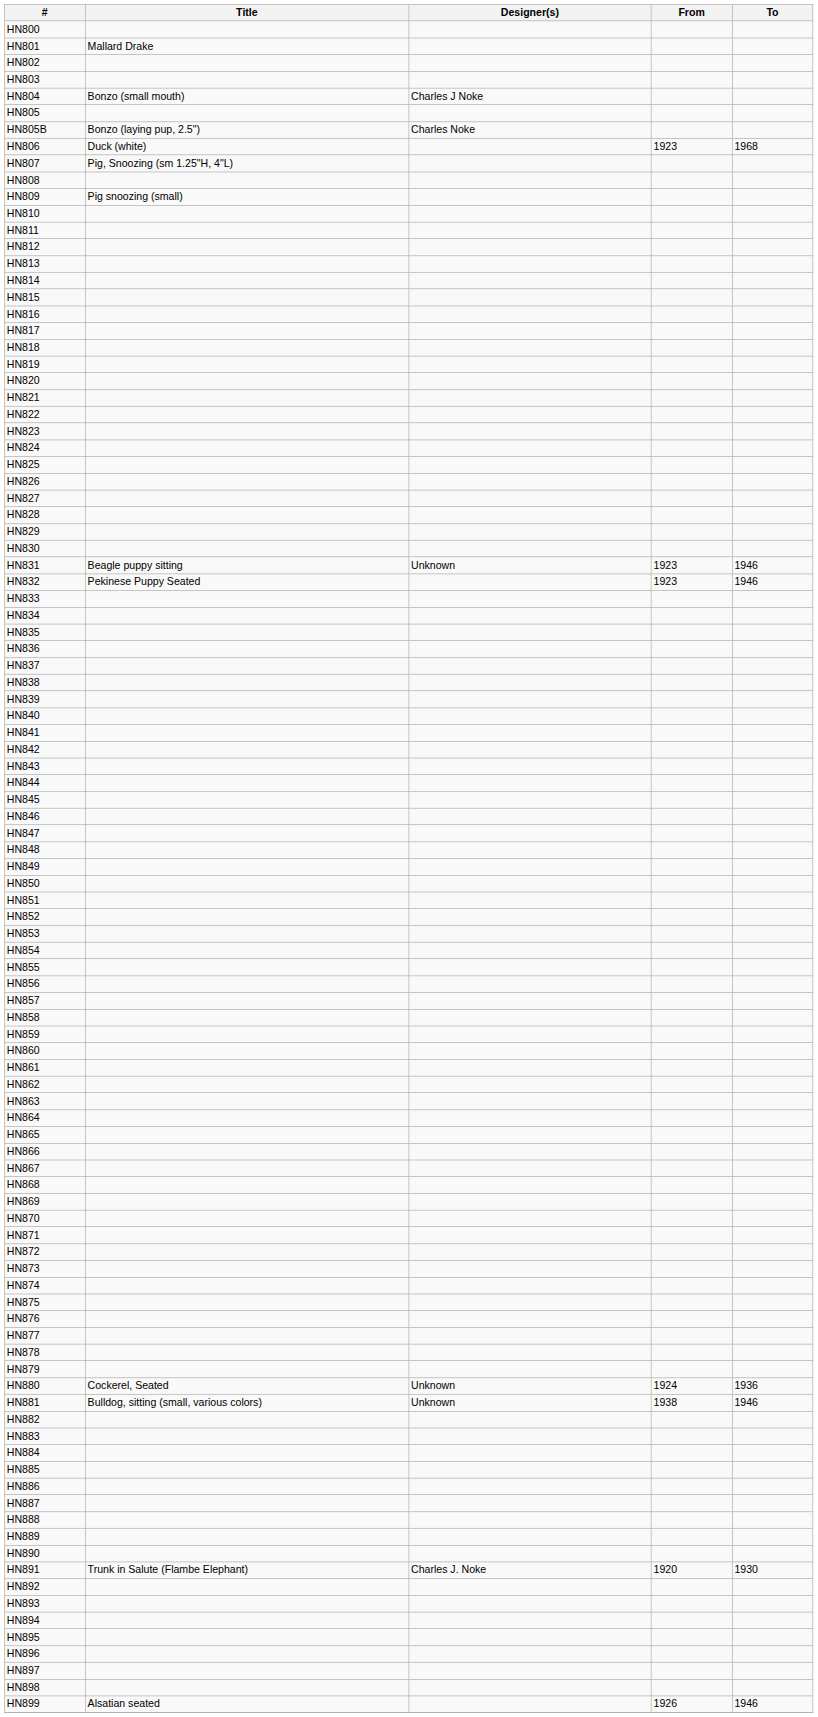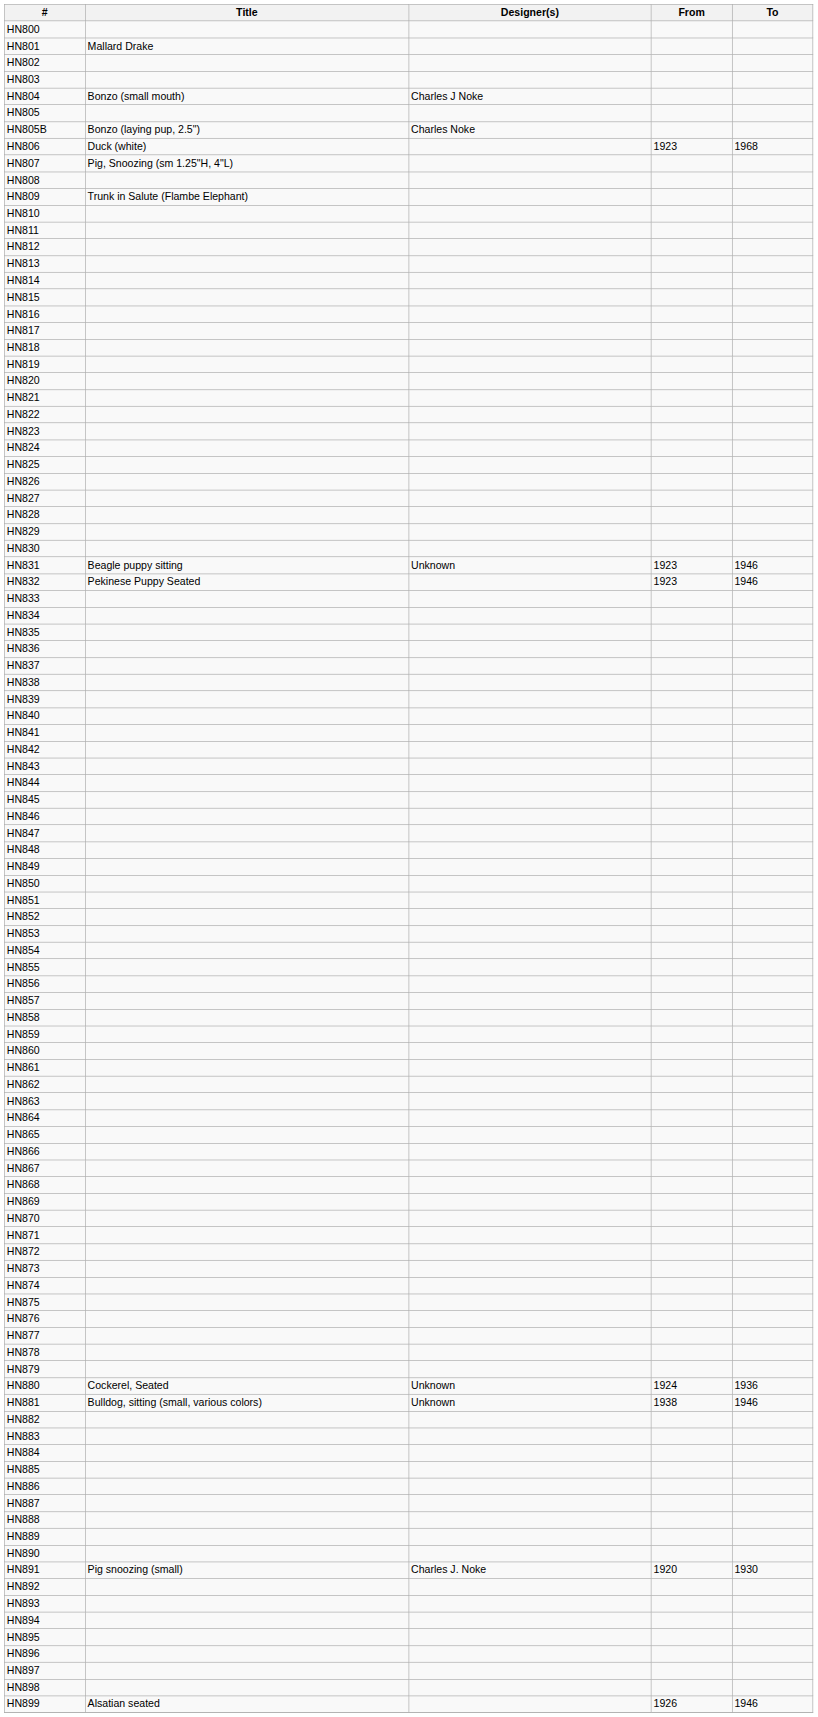 <table class="wikitable collapsible" width="97%" border="1" cellpadding="1" cellspacing="0" align="centre">
 <tr>
 <th width=10%>#</th>
 <th width=40%>Title</th>
 <th width=30%>Designer(s)</th>
 <th width=10%>From</th>
 <th width=10%>To</th>
 </tr>
 <tr>
 <td>HN800</td>
 <td></td>
 <td></td>
 <td></td>
 <td></td>
 </tr>
 <tr>
 <td>HN801</td>
 <td>Mallard Drake</td>
 <td></td>
 <td></td>
 <td></td>
 </tr>
 <tr>
 <td>HN802</td>
 <td></td>
 <td></td>
 <td></td>
 <td></td>
 </tr>
 <tr>
 <td>HN803</td>
 <td></td>
 <td></td>
 <td></td>
 <td></td>
 </tr>
 <tr>
 <td>HN804</td>
 <td>Bonzo (small mouth)</td>
 <td>Charles J Noke</td>
 <td></td>
 <td></td>
 </tr>
 <tr>
 <td>HN805</td>
 <td></td>
 <td></td>
 <td></td>
 <td></td>
 </tr>
 <tr>
 <td>HN805B</td>
 <td>Bonzo (laying pup, 2.5")</td>
 <td>Charles Noke</td>
 <td></td>
 <td></td>
 </tr>
 <tr>
 <td>HN806</td>
 <td>Duck (white)</td>
 <td></td>
 <td>1923</td>
 <td>1968</td>
 </tr>
 <tr>
 <td>HN807</td>
 <td>Pig, Snoozing (sm 1.25"H, 4"L)</td>
 <td></td>
 <td></td>
 <td></td>
 </tr>
 <tr>
 <td>HN808</td>
 <td></td>
 <td></td>
 <td></td>
 <td></td>
 </tr>
 <tr>
 <td>HN809</td>
-<td>Pig snoozing (small)</td>
+<td>Trunk in Salute (Flambe Elephant)</td>
 <td></td>
 <td></td>
 <td></td>
 </tr>
 <tr>
 <td>HN810</td>
 <td></td>
 <td></td>
 <td></td>
 <td></td>
 </tr>
 <tr>
 <td>HN811</td>
 <td></td>
 <td></td>
 <td></td>
 <td></td>
 </tr>
 <tr>
 <td>HN812</td>
 <td></td>
 <td></td>
 <td></td>
 <td></td>
 </tr>
 <tr>
 <td>HN813</td>
 <td></td>
 <td></td>
 <td></td>
 <td></td>
 </tr>
 <tr>
 <td>HN814</td>
 <td></td>
 <td></td>
 <td></td>
 <td></td>
 </tr>
 <tr>
 <td>HN815</td>
 <td></td>
 <td></td>
 <td></td>
 <td></td>
 </tr>
 <tr>
 <td>HN816</td>
 <td></td>
 <td></td>
 <td></td>
 <td></td>
 </tr>
 <tr>
 <td>HN817</td>
 <td></td>
 <td></td>
 <td></td>
 <td></td>
 </tr>
 <tr>
 <td>HN818</td>
 <td></td>
 <td></td>
 <td></td>
 <td></td>
 </tr>
 <tr>
 <td>HN819</td>
 <td></td>
 <td></td>
 <td></td>
 <td></td>
 </tr>
 <tr>
 <td>HN820</td>
 <td></td>
 <td></td>
 <td></td>
 <td></td>
 </tr>
 <tr>
 <td>HN821</td>
 <td></td>
 <td></td>
 <td></td>
 <td></td>
 </tr>
 <tr>
 <td>HN822</td>
 <td></td>
 <td></td>
 <td></td>
 <td></td>
 </tr>
 <tr>
 <td>HN823</td>
 <td></td>
 <td></td>
 <td></td>
 <td></td>
 </tr>
 <tr>
 <td>HN824</td>
 <td></td>
 <td></td>
 <td></td>
 <td></td>
 </tr>
 <tr>
 <td>HN825</td>
 <td></td>
 <td></td>
 <td></td>
 <td></td>
 </tr>
 <tr>
 <td>HN826</td>
 <td></td>
 <td></td>
 <td></td>
 <td></td>
 </tr>
 <tr>
 <td>HN827</td>
 <td></td>
 <td></td>
 <td></td>
 <td></td>
 </tr>
 <tr>
 <td>HN828</td>
 <td></td>
 <td></td>
 <td></td>
 <td></td>
 </tr>
 <tr>
 <td>HN829</td>
 <td></td>
 <td></td>
 <td></td>
 <td></td>
 </tr>
 <tr>
 <td>HN830</td>
 <td></td>
 <td></td>
 <td></td>
 <td></td>
 </tr>
 <tr>
 <td>HN831</td>
 <td>Beagle puppy sitting</td>
 <td>Unknown</td>
 <td>1923</td>
 <td>1946</td>
 </tr>
 <tr>
 <td>HN832</td>
 <td>Pekinese Puppy Seated</td>
 <td></td>
 <td>1923</td>
 <td>1946</td>
 </tr>
 <tr>
 <td>HN833</td>
 <td></td>
 <td></td>
 <td></td>
 <td></td>
 </tr>
 <tr>
 <td>HN834</td>
 <td></td>
 <td></td>
 <td></td>
 <td></td>
 </tr>
 <tr>
 <td>HN835</td>
 <td></td>
 <td></td>
 <td></td>
 <td></td>
 </tr>
 <tr>
 <td>HN836</td>
 <td></td>
 <td></td>
 <td></td>
 <td></td>
 </tr>
 <tr>
 <td>HN837</td>
 <td></td>
 <td></td>
 <td></td>
 <td></td>
 </tr>
 <tr>
 <td>HN838</td>
 <td></td>
 <td></td>
 <td></td>
 <td></td>
 </tr>
 <tr>
 <td>HN839</td>
 <td></td>
 <td></td>
 <td></td>
 <td></td>
 </tr>
 <tr>
 <td>HN840</td>
 <td></td>
 <td></td>
 <td></td>
 <td></td>
 </tr>
 <tr>
 <td>HN841</td>
 <td></td>
 <td></td>
 <td></td>
 <td></td>
 </tr>
 <tr>
 <td>HN842</td>
 <td></td>
 <td></td>
 <td></td>
 <td></td>
 </tr>
 <tr>
 <td>HN843</td>
 <td></td>
 <td></td>
 <td></td>
 <td></td>
 </tr>
 <tr>
 <td>HN844</td>
 <td></td>
 <td></td>
 <td></td>
 <td></td>
 </tr>
 <tr>
 <td>HN845</td>
 <td></td>
 <td></td>
 <td></td>
 <td></td>
 </tr>
 <tr>
 <td>HN846</td>
 <td></td>
 <td></td>
 <td></td>
 <td></td>
 </tr>
 <tr>
 <td>HN847</td>
 <td></td>
 <td></td>
 <td></td>
 <td></td>
 </tr>
 <tr>
 <td>HN848</td>
 <td></td>
 <td></td>
 <td></td>
 <td></td>
 </tr>
 <tr>
 <td>HN849</td>
 <td></td>
 <td></td>
 <td></td>
 <td></td>
 </tr>
 <tr>
 <td>HN850</td>
 <td></td>
 <td></td>
 <td></td>
 <td></td>
 </tr>
 <tr>
 <td>HN851</td>
 <td></td>
 <td></td>
 <td></td>
 <td></td>
 </tr>
 <tr>
 <td>HN852</td>
 <td></td>
 <td></td>
 <td></td>
 <td></td>
 </tr>
 <tr>
 <td>HN853</td>
 <td></td>
 <td></td>
 <td></td>
 <td></td>
 </tr>
 <tr>
 <td>HN854</td>
 <td></td>
 <td></td>
 <td></td>
 <td></td>
 </tr>
 <tr>
 <td>HN855</td>
 <td></td>
 <td></td>
 <td></td>
 <td></td>
 </tr>
 <tr>
 <td>HN856</td>
 <td></td>
 <td></td>
 <td></td>
 <td></td>
 </tr>
 <tr>
 <td>HN857</td>
 <td></td>
 <td></td>
 <td></td>
 <td></td>
 </tr>
 <tr>
 <td>HN858</td>
 <td></td>
 <td></td>
 <td></td>
 <td></td>
 </tr>
 <tr>
 <td>HN859</td>
 <td></td>
 <td></td>
 <td></td>
 <td></td>
 </tr>
 <tr>
 <td>HN860</td>
 <td></td>
 <td></td>
 <td></td>
 <td></td>
 </tr>
 <tr>
 <td>HN861</td>
 <td></td>
 <td></td>
 <td></td>
 <td></td>
 </tr>
 <tr>
 <td>HN862</td>
 <td></td>
 <td></td>
 <td></td>
 <td></td>
 </tr>
 <tr>
 <td>HN863</td>
 <td></td>
 <td></td>
 <td></td>
 <td></td>
 </tr>
 <tr>
 <td>HN864</td>
 <td></td>
 <td></td>
 <td></td>
 <td></td>
 </tr>
 <tr>
 <td>HN865</td>
 <td></td>
 <td></td>
 <td></td>
 <td></td>
 </tr>
 <tr>
 <td>HN866</td>
 <td></td>
 <td></td>
 <td></td>
 <td></td>
 </tr>
 <tr>
 <td>HN867</td>
 <td></td>
 <td></td>
 <td></td>
 <td></td>
 </tr>
 <tr>
 <td>HN868</td>
 <td></td>
 <td></td>
 <td></td>
 <td></td>
 </tr>
 <tr>
 <td>HN869</td>
 <td></td>
 <td></td>
 <td></td>
 <td></td>
 </tr>
 <tr>
 <td>HN870</td>
 <td></td>
 <td></td>
 <td></td>
 <td></td>
 </tr>
 <tr>
 <td>HN871</td>
 <td></td>
 <td></td>
 <td></td>
 <td></td>
 </tr>
 <tr>
 <td>HN872</td>
 <td></td>
 <td></td>
 <td></td>
 <td></td>
 </tr>
 <tr>
 <td>HN873</td>
 <td></td>
 <td></td>
 <td></td>
 <td></td>
 </tr>
 <tr>
 <td>HN874</td>
 <td></td>
 <td></td>
 <td></td>
 <td></td>
 </tr>
 <tr>
 <td>HN875</td>
 <td></td>
 <td></td>
 <td></td>
 <td></td>
 </tr>
 <tr>
 <td>HN876</td>
 <td></td>
 <td></td>
 <td></td>
 <td></td>
 </tr>
 <tr>
 <td>HN877</td>
 <td></td>
 <td></td>
 <td></td>
 <td></td>
 </tr>
 <tr>
 <td>HN878</td>
 <td></td>
 <td></td>
 <td></td>
 <td></td>
 </tr>
 <tr>
 <td>HN879</td>
 <td></td>
 <td></td>
 <td></td>
 <td></td>
 </tr>
 <tr>
 <td>HN880</td>
 <td>Cockerel, Seated</td>
 <td>Unknown</td>
 <td>1924</td>
 <td>1936</td>
 </tr>
 <tr>
 <td>HN881</td>
 <td>Bulldog, sitting (small, various colors)</td>
 <td>Unknown</td>
 <td>1938</td>
 <td>1946</td>
 </tr>
 <tr>
 <td>HN882</td>
 <td></td>
 <td></td>
 <td></td>
 <td></td>
 </tr>
 <tr>
 <td>HN883</td>
 <td></td>
 <td></td>
 <td></td>
 <td></td>
 </tr>
 <tr>
 <td>HN884</td>
 <td></td>
 <td></td>
 <td></td>
 <td></td>
 </tr>
 <tr>
 <td>HN885</td>
 <td></td>
 <td></td>
 <td></td>
 <td></td>
 </tr>
 <tr>
 <td>HN886</td>
 <td></td>
 <td></td>
 <td></td>
 <td></td>
 </tr>
 <tr>
 <td>HN887</td>
 <td></td>
 <td></td>
 <td></td>
 <td></td>
 </tr>
 <tr>
 <td>HN888</td>
 <td></td>
 <td></td>
 <td></td>
 <td></td>
 </tr>
 <tr>
 <td>HN889</td>
 <td></td>
 <td></td>
 <td></td>
 <td></td>
 </tr>
 <tr>
 <td>HN890</td>
 <td></td>
 <td></td>
 <td></td>
 <td></td>
 </tr>
 <tr>
 <td>HN891</td>
-<td>Trunk in Salute (Flambe Elephant)</td>
+<td>Pig snoozing (small)</td>
 <td>Charles J. Noke</td>
 <td>1920</td>
 <td>1930</td>
 </tr>
 <tr>
 <td>HN892</td>
 <td></td>
 <td></td>
 <td></td>
 <td></td>
 </tr>
 <tr>
 <td>HN893</td>
 <td></td>
 <td></td>
 <td></td>
 <td></td>
 </tr>
 <tr>
 <td>HN894</td>
 <td></td>
 <td></td>
 <td></td>
 <td></td>
 </tr>
 <tr>
 <td>HN895</td>
 <td></td>
 <td></td>
 <td></td>
 <td></td>
 </tr>
 <tr>
 <td>HN896</td>
 <td></td>
 <td></td>
 <td></td>
 <td></td>
 </tr>
 <tr>
 <td>HN897</td>
 <td></td>
 <td></td>
 <td></td>
 <td></td>
 </tr>
 <tr>
 <td>HN898</td>
 <td></td>
 <td></td>
 <td></td>
 <td></td>
 </tr>
 <tr>
 <td>HN899</td>
 <td>Alsatian seated</td>
 <td></td>
 <td>1926</td>
 <td>1946</td>
 </tr>
 <tr>
 </tr>
 </table>
